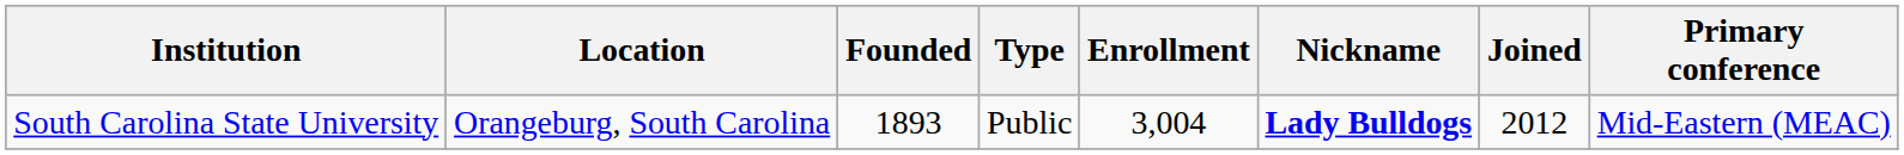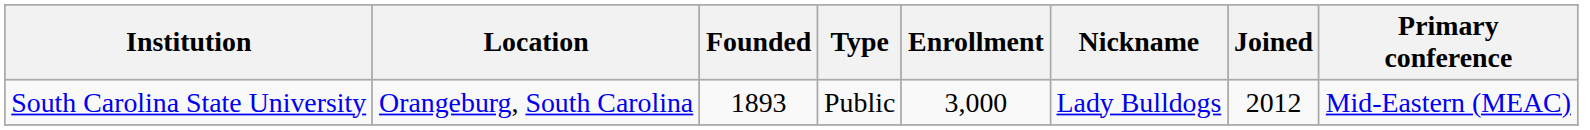 <table class="wikitable sortable" style="text-align:center">
 <tr>
 <th>Institution</th>
 <th>Location</th>
 <th>Founded</th>
 <th>Type</th>
 <th>Enrollment</th>
 <th>Nickname</th>
 <th>Joined</th>
 <th>Primary<br>conference</th>
 </tr>
 <tr>
 <td><a href='#'>South Carolina State University</a></td>
 <td><a href='#'>Orangeburg</a>, <a href='#'>South Carolina</a></td>
 <td>1893</td>
 <td>Public</td>
-<td>3,004</td>
-<td><strong><a href='#'>Lady Bulldogs</a></strong></td>
+<td>3,000</td>
+<td><a href='#'>Lady Bulldogs</a></td>
 <td>2012</td>
 <td><a href='#'>Mid-Eastern (MEAC)</a></td>
 </tr>
 </table>
